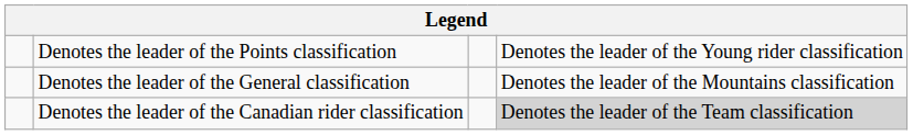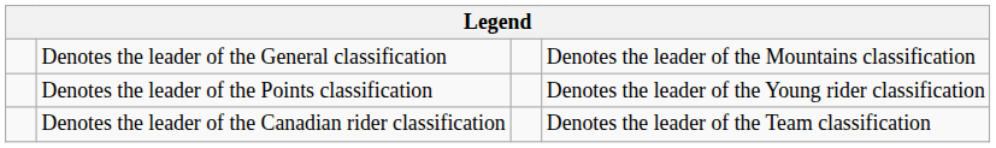 <table class="wikitable">
 <tr>
 <th colspan=4>Legend</th>
+</tr>
+<tr>
+<td>    </td>
+<td>Denotes the leader of the General classification</td>
+<td>    </td>
+<td>Denotes the leader of the Mountains classification</td>
 </tr>
 <tr>
 <td>    </td>
 <td>Denotes the leader of the Points classification</td>
 <td>    </td>
 <td>Denotes the leader of the Young rider classification</td>
 </tr>
 <tr>
 <td>    </td>
-<td>Denotes the leader of the General classification</td>
-<td>    </td>
-<td>Denotes the leader of the Mountains classification</td>
-</tr>
-<tr>
-<td>    </td>
 <td>Denotes the leader of the Canadian rider classification</td>
 <td>    </td>
-<td style="background: lightgrey;">Denotes the leader of the Team classification</td>
+<td>Denotes the leader of the Team classification</td>
 </tr>
 </table>
